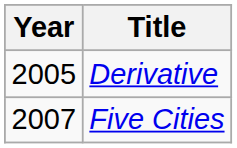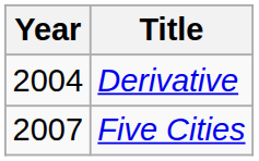 <table class="wikitable sortable">
 <tr>
 <th>Year</th>
 <th>Title</th>
 </tr>
 <tr>
-<td>2005</td>
+<td>2004</td>
 <td><em><a href='#'>Derivative</a></em></td>
 </tr>
 <tr>
 <td>2007</td>
 <td><em><a href='#'>Five Cities</a></em></td>
 </tr>
 </table>
